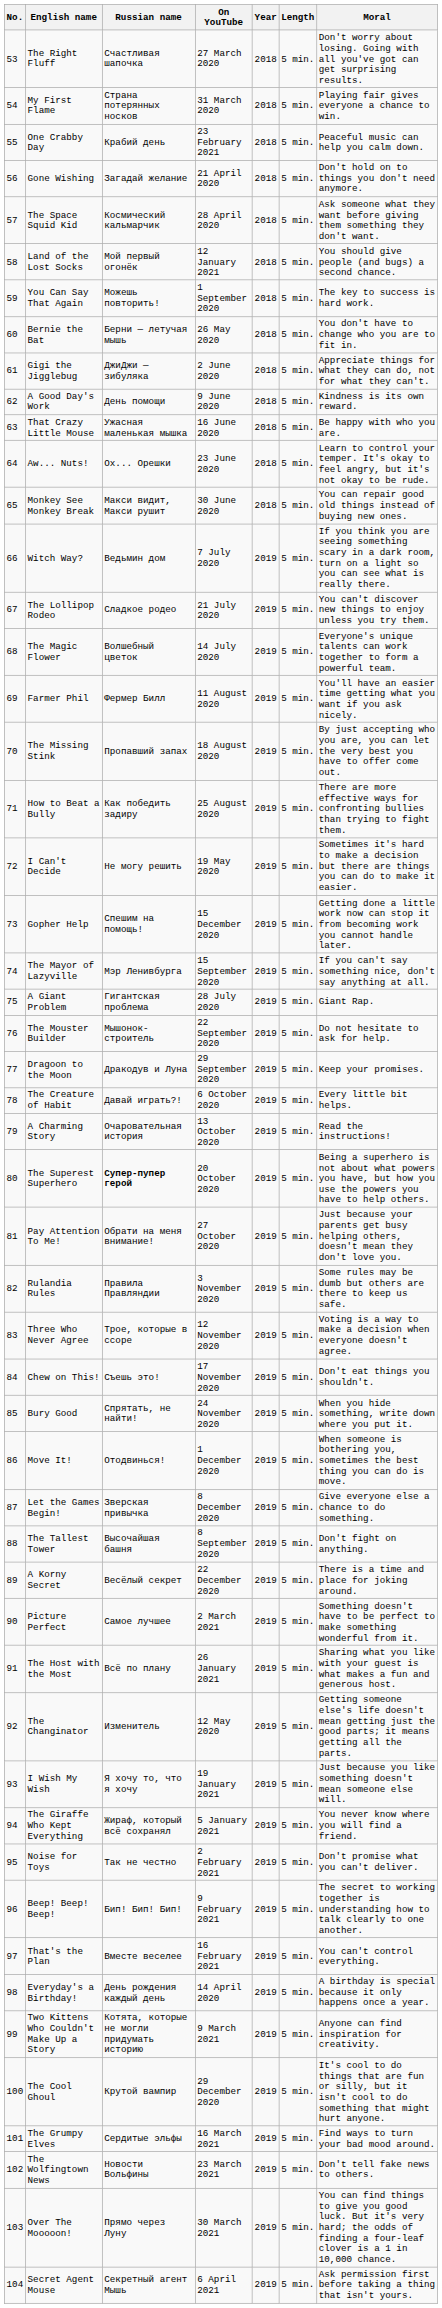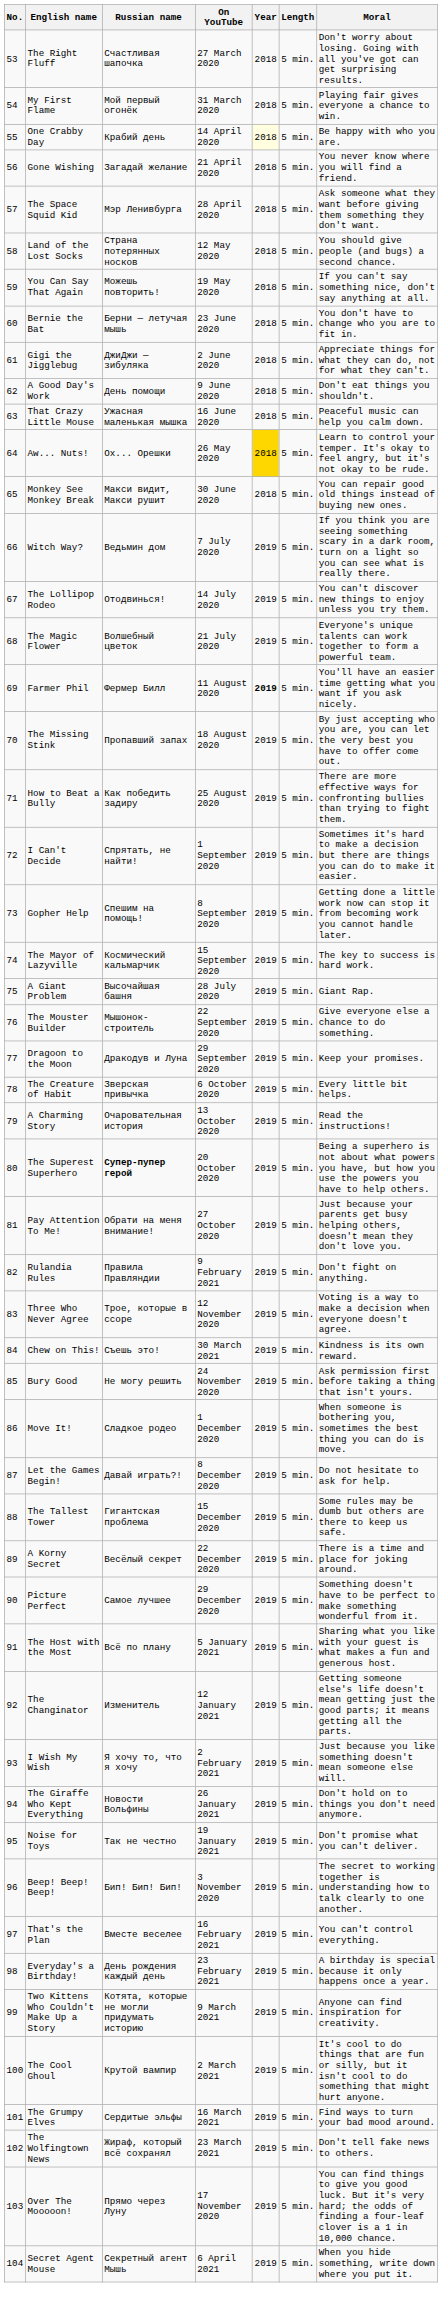 <table class="wikitable sortable">
 <tr>
 <th>No.</th>
 <th>English name</th>
 <th>Russian name</th>
 <th>On YouTube</th>
 <th>Year</th>
 <th>Length</th>
 <th>Moral</th>
 </tr>
 <tr>
 <td>53</td>
 <td>The Right Fluff</td>
 <td>Счастливая шапочка</td>
 <td>27 March 2020</td>
 <td>2018</td>
 <td>5 min.</td>
 <td>Don't worry about losing. Going with all you've got can get surprising results.</td>
 </tr>
 <tr>
 <td>54</td>
 <td>My First Flame</td>
-<td>Страна потерянных носков</td>
+<td>Мой первый огонёк</td>
 <td>31 March 2020</td>
 <td>2018</td>
 <td>5 min.</td>
 <td>Playing fair gives everyone a chance to win.</td>
 </tr>
 <tr>
 <td>55</td>
 <td>One Crabby Day</td>
 <td>Крабий день</td>
-<td>23 February 2021</td>
-<td>2018</td>
+<td>14 April 2020</td>
+<td style="background: lightyellow;">2018</td>
 <td>5 min.</td>
-<td>Peaceful music can help you calm down.</td>
+<td>Be happy with who you are.</td>
 </tr>
 <tr>
 <td>56</td>
 <td>Gone Wishing</td>
 <td>Загадай желание</td>
 <td>21 April 2020</td>
 <td>2018</td>
 <td>5 min.</td>
-<td>Don't hold on to things you don't need anymore.</td>
+<td>You never know where you will find a friend.</td>
 </tr>
 <tr>
 <td>57</td>
 <td>The Space Squid Kid</td>
-<td>Космический кальмарчик</td>
+<td>Мэр Ленивбурга</td>
 <td>28 April 2020</td>
 <td>2018</td>
 <td>5 min.</td>
 <td>Ask someone what they want before giving them something they don't want.</td>
 </tr>
 <tr>
 <td>58</td>
 <td>Land of the Lost Socks</td>
-<td>Мой первый огонёк</td>
-<td>12 January 2021</td>
+<td>Страна потерянных носков</td>
+<td>12 May 2020</td>
 <td>2018</td>
 <td>5 min.</td>
 <td>You should give people (and bugs) a second chance.</td>
 </tr>
 <tr>
 <td>59</td>
 <td>You Can Say That Again</td>
 <td>Можешь повторить!</td>
-<td>1 September 2020</td>
+<td>19 May 2020</td>
 <td>2018</td>
 <td>5 min.</td>
-<td>The key to success is hard work.</td>
+<td>If you can't say something nice, don't say anything at all.</td>
 </tr>
 <tr>
 <td>60</td>
 <td>Bernie the Bat</td>
 <td>Берни — летучая мышь</td>
-<td>26 May 2020</td>
+<td>23 June 2020</td>
 <td>2018</td>
 <td>5 min.</td>
 <td>You don't have to change who you are to fit in.</td>
 </tr>
 <tr>
 <td>61</td>
 <td>Gigi the Jigglebug</td>
 <td>ДжиДжи — зибуляка</td>
 <td>2 June 2020</td>
 <td>2018</td>
 <td>5 min.</td>
 <td>Appreciate things for what they can do, not for what they can't.</td>
 </tr>
 <tr>
 <td>62</td>
 <td>A Good Day's Work</td>
 <td>День помощи</td>
 <td>9 June 2020</td>
 <td>2018</td>
 <td>5 min.</td>
-<td>Kindness is its own reward.</td>
+<td>Don't eat things you shouldn't.</td>
 </tr>
 <tr>
 <td>63</td>
 <td>That Crazy Little Mouse</td>
 <td>Ужасная маленькая мышка</td>
 <td>16 June 2020</td>
 <td>2018</td>
 <td>5 min.</td>
-<td>Be happy with who you are.</td>
+<td>Peaceful music can help you calm down.</td>
 </tr>
 <tr>
 <td>64</td>
 <td>Aw... Nuts!</td>
 <td>Ох... Орешки</td>
-<td>23 June 2020</td>
-<td>2018</td>
+<td>26 May 2020</td>
+<td style="background: gold;">2018</td>
 <td>5 min.</td>
 <td>Learn to control your temper. It's okay to feel angry, but it's not okay to be rude.</td>
 </tr>
 <tr>
 <td>65</td>
 <td>Monkey See Monkey Break</td>
 <td>Макси видит, Макси рушит</td>
 <td>30 June 2020</td>
 <td>2018</td>
 <td>5 min.</td>
 <td>You can repair good old things instead of buying new ones.</td>
 </tr>
 <tr>
 <td>66</td>
 <td>Witch Way?</td>
 <td>Ведьмин дом</td>
 <td>7 July 2020</td>
 <td>2019</td>
 <td>5 min.</td>
 <td>If you think you are seeing something scary in a dark room, turn on a light so you can see what is really there.</td>
 </tr>
 <tr>
 <td>67</td>
 <td>The Lollipop Rodeo</td>
-<td>Сладкое родео</td>
-<td>21 July 2020</td>
+<td>Отодвинься!</td>
+<td>14 July 2020</td>
 <td>2019</td>
 <td>5 min.</td>
 <td>You can't discover new things to enjoy unless you try them.</td>
 </tr>
 <tr>
 <td>68</td>
 <td>The Magic Flower</td>
 <td>Волшебный цветок</td>
-<td>14 July 2020</td>
+<td>21 July 2020</td>
 <td>2019</td>
 <td>5 min.</td>
 <td>Everyone's unique talents can work together to form a powerful team.</td>
 </tr>
 <tr>
 <td>69</td>
 <td>Farmer Phil</td>
 <td>Фермер Билл</td>
 <td>11 August 2020</td>
-<td>2019</td>
+<td><strong>2019</strong></td>
 <td>5 min.</td>
 <td>You'll have an easier time getting what you want if you ask nicely.</td>
 </tr>
 <tr>
 <td>70</td>
 <td>The Missing Stink</td>
 <td>Пропавший запах</td>
 <td>18 August 2020</td>
 <td>2019</td>
 <td>5 min.</td>
 <td>By just accepting who you are, you can let the very best you have to offer come out.</td>
 </tr>
 <tr>
 <td>71</td>
 <td>How to Beat a Bully</td>
 <td>Как победить задиру</td>
 <td>25 August 2020</td>
 <td>2019</td>
 <td>5 min.</td>
 <td>There are more effective ways for confronting bullies than trying to fight them.</td>
 </tr>
 <tr>
 <td>72</td>
 <td>I Can't Decide</td>
-<td>Не могу решить</td>
-<td>19 May 2020</td>
+<td>Спрятать, не найти!</td>
+<td>1 September 2020</td>
 <td>2019</td>
 <td>5 min.</td>
 <td>Sometimes it's hard to make a decision but there are things you can do to make it easier.</td>
 </tr>
 <tr>
 <td>73</td>
 <td>Gopher Help</td>
 <td>Спешим на помощь!</td>
-<td>15 December 2020</td>
+<td>8 September 2020</td>
 <td>2019</td>
 <td>5 min.</td>
 <td>Getting done a little work now can stop it from becoming work you cannot handle later.</td>
 </tr>
 <tr>
 <td>74</td>
 <td>The Mayor of Lazyville</td>
-<td>Мэр Ленивбурга</td>
+<td>Космический кальмарчик</td>
 <td>15 September 2020</td>
 <td>2019</td>
 <td>5 min.</td>
-<td>If you can't say something nice, don't say anything at all.</td>
+<td>The key to success is hard work.</td>
 </tr>
 <tr>
 <td>75</td>
 <td>A Giant Problem</td>
-<td>Гигантская проблема</td>
+<td>Высочайшая башня</td>
 <td>28 July 2020</td>
 <td>2019</td>
 <td>5 min.</td>
 <td It's best to plan ahead. >Giant Rap.<em></td>
 </tr>
 <tr>
 <td>76</td>
 <td>The Mouster Builder</td>
 <td>Мышонок-строитель</td>
 <td>22 September 2020</td>
 <td>2019</td>
 <td>5 min.</td>
-<td>Do not hesitate to ask for help.</td>
+<td>Give everyone else a chance to do something.</td>
 </tr>
 <tr>
 <td>77</td>
 <td>Dragoon to the Moon</td>
 <td>Дракодув и Луна</td>
 <td>29 September 2020</td>
 <td>2019</td>
 <td>5 min.</td>
 <td>Keep your promises.</td>
 </tr>
 <tr>
 <td>78</td>
 <td>The Creature of Habit</td>
-<td>Давай играть?!</td>
+<td>Зверская привычка</td>
 <td>6 October 2020</td>
 <td>2019</td>
 <td>5 min.</td>
 <td>Every little bit helps.</td>
 </tr>
 <tr>
 <td>79</td>
 <td>A Charming Story</td>
 <td>Очаровательная история</td>
 <td>13 October 2020</td>
 <td>2019</td>
 <td>5 min.</td>
 <td>Read the instructions!</td>
 </tr>
 <tr>
 <td>80</td>
 <td>The Superest Superhero</td>
 <td><strong>Супер-пупер герой</strong></td>
 <td>20 October 2020</td>
 <td>2019</td>
 <td>5 min.</td>
 <td>Being a superhero is not about what powers you have, but how you use the powers you have to help others.</td>
 </tr>
 <tr>
 <td>81</td>
 <td>Pay Attention To Me!</td>
 <td>Обрати на меня внимание!</td>
 <td>27 October 2020</td>
 <td>2019</td>
 <td>5 min.</td>
 <td>Just because your parents get busy helping others, doesn't mean they don't love you.</td>
 </tr>
 <tr>
 <td>82</td>
 <td>Rulandia Rules</td>
 <td>Правила Правляндии</td>
-<td>3 November 2020</td>
+<td>9 February 2021</td>
 <td>2019</td>
 <td>5 min.</td>
-<td>Some rules may be dumb but others are there to keep us safe.</td>
+<td>Don't fight on anything.</td>
 </tr>
 <tr>
 <td>83</td>
 <td>Three Who Never Agree</td>
 <td>Трое, которые в ссоре</td>
 <td>12 November 2020</td>
 <td>2019</td>
 <td>5 min.</td>
 <td>Voting is a way to make a decision when everyone doesn't agree.</td>
 </tr>
 <tr>
 <td>84</td>
 <td>Chew on This!</td>
 <td>Съешь это!</td>
-<td>17 November 2020</td>
+<td>30 March 2021</td>
 <td>2019</td>
 <td>5 min.</td>
-<td>Don't eat things you shouldn't.</td>
+<td>Kindness is its own reward.</td>
 </tr>
 <tr>
 <td>85</td>
 <td>Bury Good</td>
-<td>Спрятать, не найти!</td>
+<td>Не могу решить</td>
 <td>24 November 2020</td>
 <td>2019</td>
 <td>5 min.</td>
-<td>When you hide something, write down where you put it.</td>
+<td>Ask permission first before taking a thing that isn't yours.</td>
 </tr>
 <tr>
 <td>86</td>
 <td>Move It!</td>
-<td>Отодвинься!</td>
+<td>Сладкое родео</td>
 <td>1 December 2020</td>
 <td>2019</td>
 <td>5 min.</td>
 <td>When someone is bothering you, sometimes the best thing you can do is move.</td>
 </tr>
 <tr>
 <td>87</td>
 <td>Let the Games Begin!</td>
-<td>Зверская привычка</td>
+<td>Давай играть?!</td>
 <td>8 December 2020</td>
 <td>2019</td>
 <td>5 min.</td>
-<td>Give everyone else a chance to do something.</td>
+<td>Do not hesitate to ask for help.</td>
 </tr>
 <tr>
 <td>88</td>
 <td>The Tallest Tower</td>
-<td>Высочайшая башня</td>
-<td>8 September 2020</td>
+<td>Гигантская проблема</td>
+<td>15 December 2020</td>
 <td>2019</td>
 <td>5 min.</td>
-<td>Don't fight on anything.</td>
+<td>Some rules may be dumb but others are there to keep us safe.</td>
 </tr>
 <tr>
 <td>89</td>
 <td>A Korny Secret</td>
 <td>Весёлый секрет</td>
 <td>22 December 2020</td>
 <td>2019</td>
 <td>5 min.</td>
 <td>There is a time and place for joking around.</td>
 </tr>
 <tr>
 <td>90</td>
 <td>Picture Perfect</td>
 <td>Самое лучшее</td>
-<td>2 March 2021</td>
+<td>29 December 2020</td>
 <td>2019</td>
 <td>5 min.</td>
 <td>Something doesn't have to be perfect to make something wonderful from it.</td>
 </tr>
 <tr>
 <td>91</td>
 <td>The Host with the Most</td>
 <td>Всё по плану</td>
-<td>26 January 2021</td>
+<td>5 January 2021</td>
 <td>2019</td>
 <td>5 min.</td>
 <td>Sharing what you like with your guest is what makes a fun and generous host.</td>
 </tr>
 <tr>
 <td>92</td>
 <td>The Changinator</td>
 <td>Изменитель</td>
-<td>12 May 2020</td>
+<td>12 January 2021</td>
 <td>2019</td>
 <td>5 min.</td>
 <td>Getting someone else's life doesn't mean getting just the good parts; it means getting all the parts.</td>
 </tr>
 <tr>
 <td>93</td>
 <td>I Wish My Wish</td>
 <td>Я хочу то, что я хочу</td>
-<td>19 January 2021</td>
+<td>2 February 2021</td>
 <td>2019</td>
 <td>5 min.</td>
 <td>Just because you like something doesn't mean someone else will.</td>
 </tr>
 <tr>
 <td>94</td>
 <td>The Giraffe Who Kept Everything</td>
-<td>Жираф, который всё сохранял</td>
-<td>5 January 2021</td>
+<td>Новости Вольфины</td>
+<td>26 January 2021</td>
 <td>2019</td>
 <td>5 min.</td>
-<td>You never know where you will find a friend.</td>
+<td>Don't hold on to things you don't need anymore.</td>
 </tr>
 <tr>
 <td>95</td>
 <td>Noise for Toys</td>
 <td>Так не честно</td>
-<td>2 February 2021</td>
+<td>19 January 2021</td>
 <td>2019</td>
 <td>5 min.</td>
 <td>Don't promise what you can't deliver.</td>
 </tr>
 <tr>
 <td>96</td>
 <td>Beep! Beep! Beep!</td>
 <td>Бип! Бип! Бип!</td>
-<td>9 February 2021</td>
+<td>3 November 2020</td>
 <td>2019</td>
 <td>5 min.</td>
 <td>The secret to working together is understanding how to talk clearly to one another.</td>
 </tr>
 <tr>
 <td>97</td>
 <td>That's the Plan</td>
 <td>Вместе веселее</td>
 <td>16 February 2021</td>
 <td>2019</td>
 <td>5 min.</td>
 <td>You can't control everything.</td>
 </tr>
 <tr>
 <td>98</td>
 <td>Everyday's a Birthday!</td>
 <td>День рождения каждый день</td>
-<td>14 April 2020</td>
+<td>23 February 2021</td>
 <td>2019</td>
 <td>5 min.</td>
 <td>A birthday is special because it only happens once a year.</td>
 </tr>
 <tr>
 <td>99</td>
 <td>Two Kittens Who Couldn't Make Up a Story</td>
 <td>Котята, которые не могли придумать историю</td>
 <td>9 March 2021</td>
 <td>2019</td>
 <td>5 min.</td>
 <td>Anyone can find inspiration for creativity.</td>
 </tr>
 <tr>
 <td>100</td>
 <td>The Cool Ghoul</td>
 <td>Крутой вампир</td>
-<td>29 December 2020</td>
+<td>2 March 2021</td>
 <td>2019</td>
 <td>5 min.</td>
 <td>It's cool to do things that are fun or silly, but it isn't cool to do something that might hurt anyone.</td>
 </tr>
 <tr>
 <td>101</td>
 <td>The Grumpy Elves</td>
 <td>Сердитые эльфы</td>
 <td>16 March 2021</td>
 <td>2019</td>
 <td>5 min.</td>
 <td>Find ways to turn your bad mood around.</td>
 </tr>
 <tr>
 <td>102</td>
 <td>The Wolfingtown News</td>
-<td>Новости Вольфины</td>
+<td>Жираф, который всё сохранял</td>
 <td>23 March 2021</td>
 <td>2019</td>
 <td>5 min.</td>
 <td>Don't tell fake news to others.</td>
 </tr>
 <tr>
 <td>103</td>
 <td>Over The Mooooon!</td>
 <td>Прямо через Луну</td>
-<td>30 March 2021</td>
+<td>17 November 2020</td>
 <td>2019</td>
 <td>5 min.</td>
 <td>You can find things to give you good luck. But it's very hard; the odds of finding a four-leaf clover is a 1 in 10,000 chance.</td>
 </tr>
 <tr>
 <td>104</td>
 <td>Secret Agent Mouse</td>
 <td>Секретный агент Мышь</td>
 <td>6 April 2021</td>
 <td>2019</td>
 <td>5 min.</td>
-<td>Ask permission first before taking a thing that isn't yours.</td>
+<td>When you hide something, write down where you put it.</td>
 </tr>
 </table>
